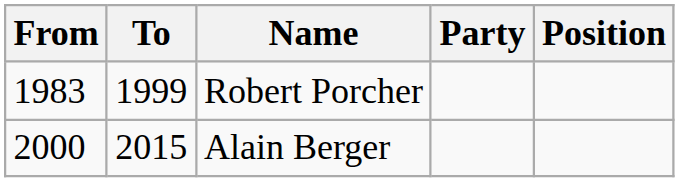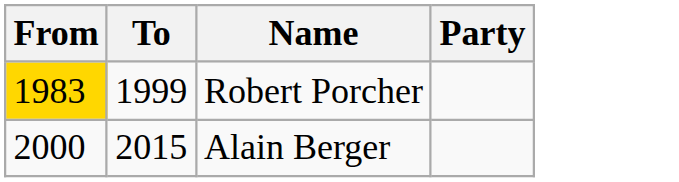 <table class="wikitable">
 <tr>
 <th>From</th>
 <th>To</th>
 <th>Name</th>
 <th>Party</th>
-<th>Position</th>
 </tr>
 <tr>
-<td>1983</td>
+<td style="background: gold;">1983</td>
 <td>1999</td>
 <td>Robert Porcher</td>
-<td></td>
 <td></td>
 </tr>
 <tr>
 <td>2000</td>
 <td>2015</td>
 <td>Alain Berger</td>
 <td></td>
-<td></td>
 </tr>
 </table>
